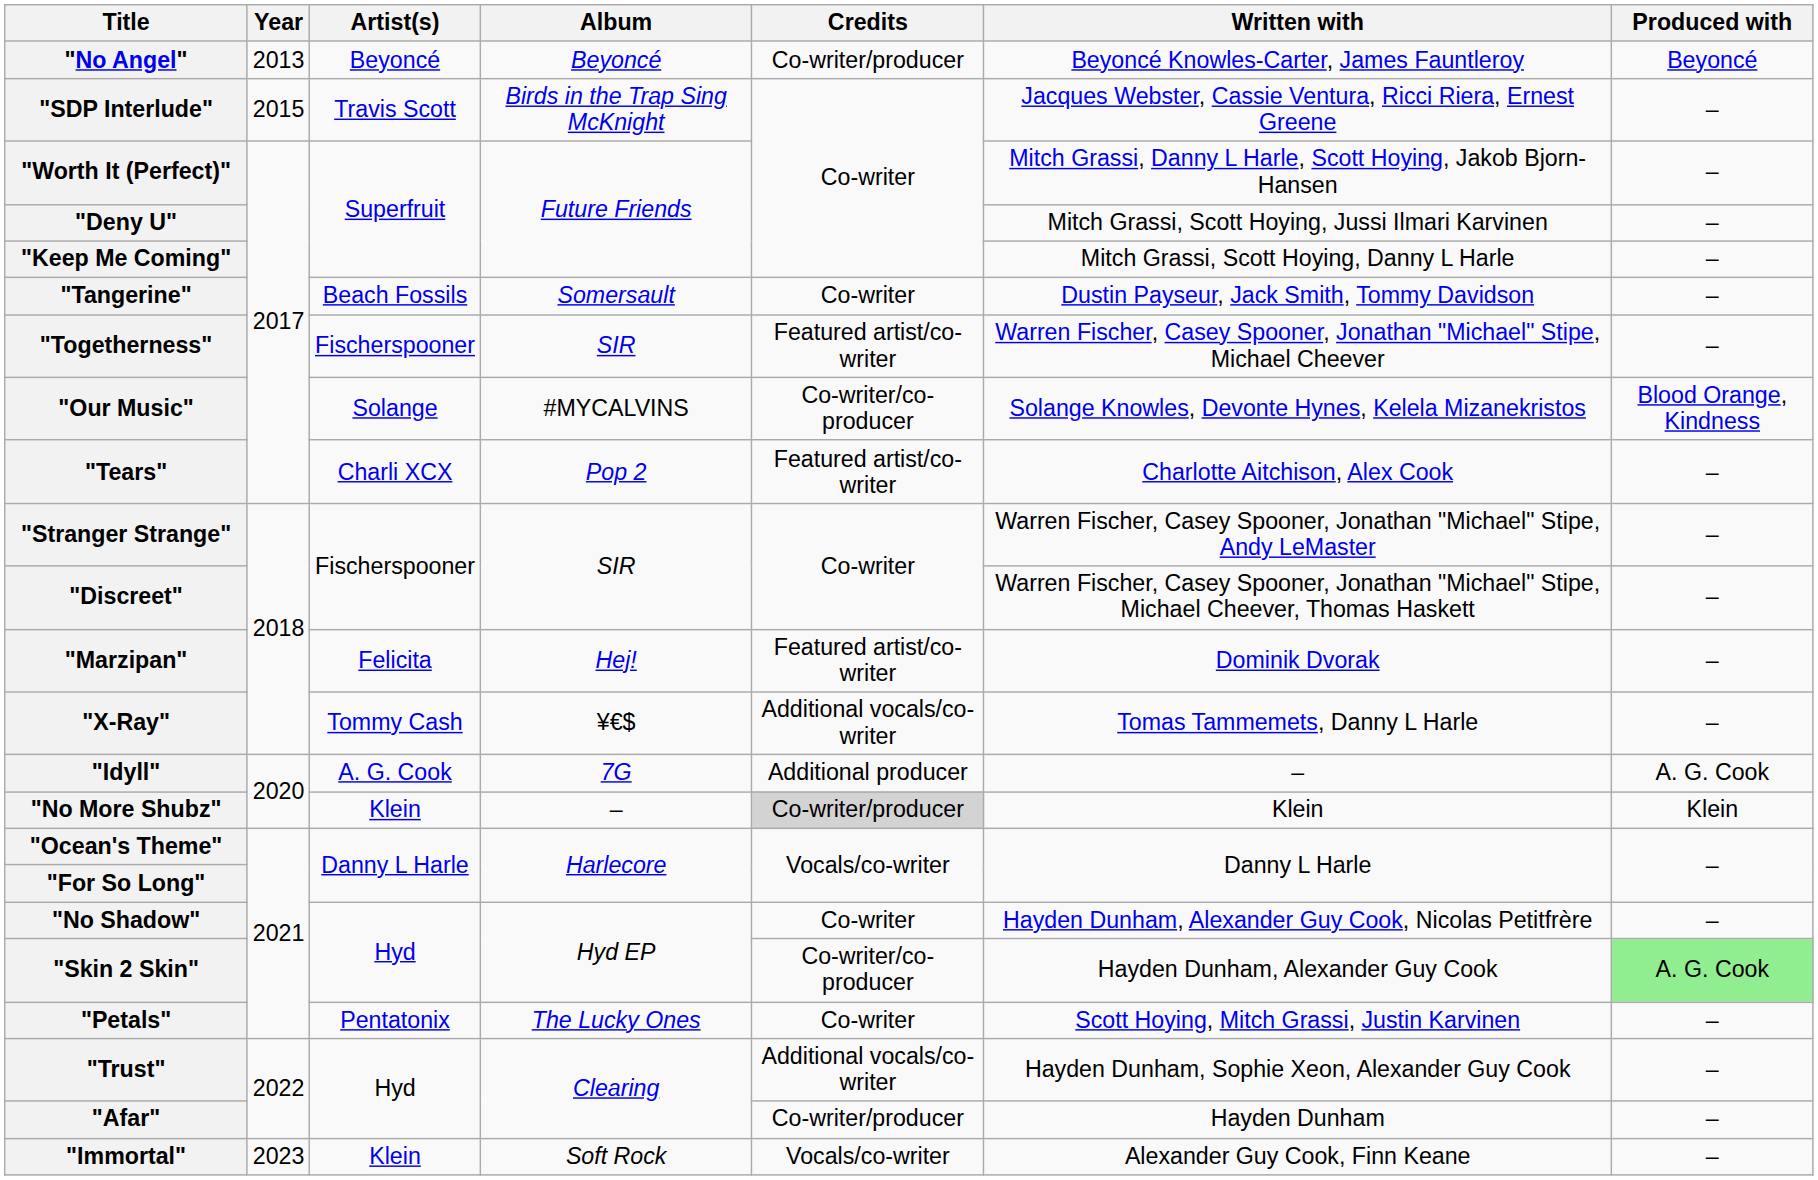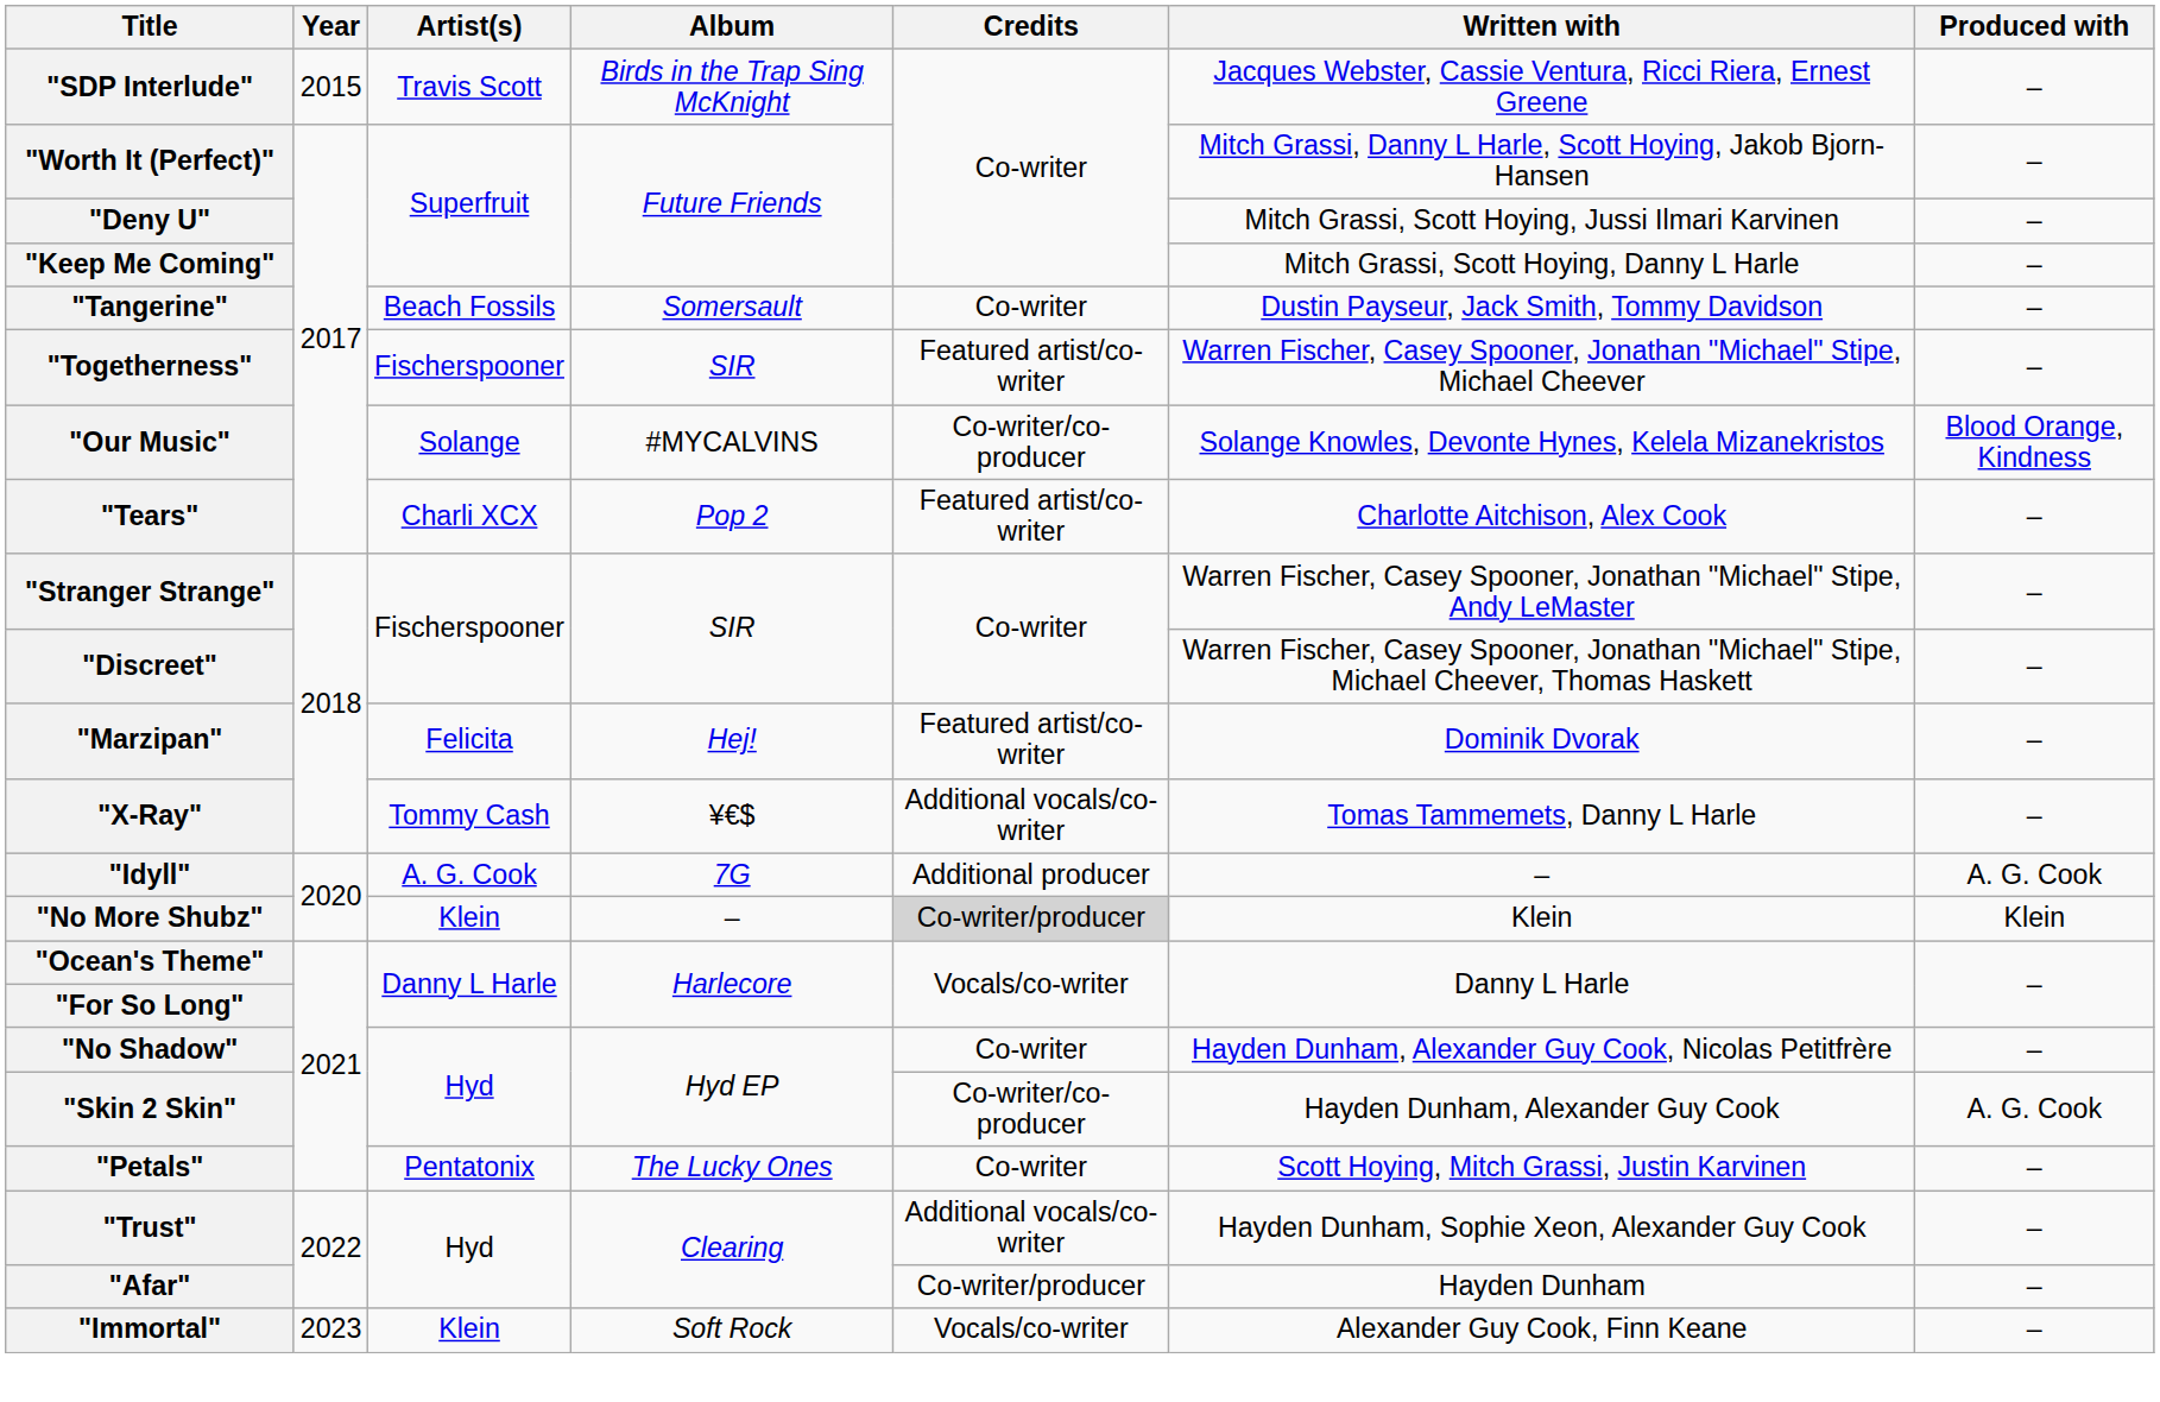 <table class="wikitable plainrowheaders" style="text-align:center;">
 <tr>
 <th scope="col" style="width:160px;">Title</th>
 <th scope="col">Year</th>
 <th scope="col">Artist(s)</th>
 <th scope="col" style="width:180px;">Album</th>
 <th scope="col">Credits</th>
 <th scope="col">Written with</th>
 <th scope="col">Produced with</th>
-</tr>
-<tr>
-<th scope="row">"<a href='#'>No Angel</a>"</th>
-<td>2013</td>
-<td><a href='#'>Beyoncé</a></td>
-<td><em><a href='#'>Beyoncé</a></em></td>
-<td>Co-writer/producer</td>
-<td><a href='#'>Beyoncé Knowles-Carter</a>, <a href='#'>James Fauntleroy</a></td>
-<td><a href='#'>Beyoncé</a></td>
 </tr>
 <tr>
 <th scope="row">"SDP Interlude"</th>
 <td>2015</td>
 <td><a href='#'>Travis Scott</a></td>
 <td><em><a href='#'>Birds in the Trap Sing McKnight</a></em></td>
 <td rowspan="4">Co-writer</td>
 <td><a href='#'>Jacques Webster</a>, <a href='#'>Cassie Ventura</a>, <a href='#'>Ricci Riera</a>, <a href='#'>Ernest Greene</a></td>
 <td>–</td>
 </tr>
 <tr>
 <th scope="row">"Worth It (Perfect)"</th>
 <td rowspan="7">2017</td>
 <td rowspan="3"><a href='#'>Superfruit</a></td>
 <td rowspan="3"><em><a href='#'>Future Friends</a></em></td>
 <td><a href='#'>Mitch Grassi</a>, <a href='#'>Danny L Harle</a>, <a href='#'>Scott Hoying</a>, Jakob Bjorn-Hansen</td>
 <td>–</td>
 </tr>
 <tr>
 <th scope="row">"Deny U"</th>
 <td>Mitch Grassi, Scott Hoying, Jussi Ilmari Karvinen</td>
 <td>–</td>
 </tr>
 <tr>
 <th scope="row">"Keep Me Coming"</th>
 <td>Mitch Grassi, Scott Hoying, Danny L Harle</td>
 <td>–</td>
 </tr>
 <tr>
 <th scope="row">"Tangerine"<br></th>
 <td><a href='#'>Beach Fossils</a></td>
 <td><em><a href='#'>Somersault</a></em></td>
 <td>Co-writer</td>
 <td><a href='#'>Dustin Payseur</a>, <a href='#'>Jack Smith</a>, <a href='#'>Tommy Davidson</a></td>
 <td>–</td>
 </tr>
 <tr>
 <th scope="row">"Togetherness"<br></th>
 <td><a href='#'>Fischerspooner</a></td>
 <td><em><a href='#'>SIR</a></em></td>
 <td>Featured artist/co-writer</td>
 <td><a href='#'>Warren Fischer</a>, <a href='#'>Casey Spooner</a>, <a href='#'>Jonathan "Michael" Stipe</a>, Michael Cheever</td>
 <td>–</td>
 </tr>
 <tr>
 <th scope="row">"Our Music"<br></th>
 <td><a href='#'>Solange</a></td>
 <td>#MYCALVINS</td>
 <td>Co-writer/co-producer</td>
 <td><a href='#'>Solange Knowles</a>, <a href='#'>Devonte Hynes</a>, <a href='#'>Kelela Mizanekristos</a></td>
 <td><a href='#'>Blood Orange</a>, <a href='#'>Kindness</a></td>
 </tr>
 <tr>
 <th scope="row">"Tears"<br></th>
 <td><a href='#'>Charli XCX</a></td>
 <td><em><a href='#'>Pop 2</a></em></td>
 <td>Featured artist/co-writer</td>
 <td><a href='#'>Charlotte Aitchison</a>, <a href='#'>Alex Cook</a></td>
 <td>–</td>
 </tr>
 <tr>
 <th scope="row">"Stranger Strange"</th>
 <td rowspan="4">2018</td>
 <td rowspan="2">Fischerspooner</td>
 <td rowspan="2"><em>SIR</em></td>
 <td rowspan="2">Co-writer</td>
 <td>Warren Fischer, Casey Spooner, Jonathan "Michael" Stipe, <a href='#'>Andy LeMaster</a></td>
 <td>–</td>
 </tr>
 <tr>
 <th scope="row">"Discreet"</th>
 <td>Warren Fischer, Casey Spooner, Jonathan "Michael" Stipe, Michael Cheever, Thomas Haskett</td>
 <td>–</td>
 </tr>
 <tr>
 <th scope="row">"Marzipan"<br></th>
 <td><a href='#'>Felicita</a></td>
 <td><em><a href='#'>Hej!</a></em></td>
 <td>Featured artist/co-writer</td>
 <td><a href='#'>Dominik Dvorak</a></td>
 <td>–</td>
 </tr>
 <tr>
 <th scope="row">"X-Ray"</th>
 <td><a href='#'>Tommy Cash</a></td>
 <td>¥€$</td>
 <td>Additional vocals/co-writer</td>
 <td><a href='#'>Tomas Tammemets</a>, Danny L Harle</td>
 <td>–</td>
 </tr>
 <tr>
 <th scope="row">"Idyll"</th>
 <td rowspan="2">2020</td>
 <td><a href='#'>A. G. Cook</a></td>
 <td><em><a href='#'>7G</a></em></td>
 <td>Additional producer</td>
 <td>–</td>
 <td>A. G. Cook</td>
 </tr>
 <tr>
 <th scope="row">"No More Shubz"</th>
 <td><a href='#'>Klein</a></td>
 <td>–</td>
 <td style="background: lightgrey;">Co-writer/producer</td>
 <td>Klein</td>
 <td>Klein</td>
 </tr>
 <tr>
 <th scope="row">"Ocean's Theme"</th>
 <td rowspan="5">2021</td>
 <td rowspan="2"><a href='#'>Danny L Harle</a></td>
 <td rowspan="2"><em><a href='#'>Harlecore</a></em></td>
 <td rowspan="2">Vocals/co-writer</td>
 <td rowspan="2">Danny L Harle</td>
 <td rowspan="2">–</td>
 </tr>
 <tr>
 <th scope="row">"For So Long"</th>
 </tr>
 <tr>
 <th scope="row">"No Shadow"</th>
 <td rowspan="2"><a href='#'>Hyd</a></td>
 <td rowspan="2"><em>Hyd EP</em></td>
 <td>Co-writer</td>
 <td><a href='#'>Hayden Dunham</a>, <a href='#'>Alexander Guy Cook</a>, Nicolas Petitfrère</td>
 <td>–</td>
 </tr>
 <tr>
 <th scope="row">"Skin 2 Skin"</th>
 <td>Co-writer/co-producer</td>
 <td>Hayden Dunham, Alexander Guy Cook</td>
-<td style="background: lightgreen;">A. G. Cook</td>
+<td>A. G. Cook</td>
 </tr>
 <tr>
 <th scope="row">"Petals"</th>
 <td><a href='#'>Pentatonix</a></td>
 <td><em><a href='#'>The Lucky Ones</a></em></td>
 <td>Co-writer</td>
 <td><a href='#'>Scott Hoying</a>, <a href='#'>Mitch Grassi</a>, <a href='#'>Justin Karvinen</a></td>
 <td>–</td>
 </tr>
 <tr>
 <th scope="row">"Trust"</th>
 <td rowspan="2">2022</td>
 <td rowspan="2">Hyd</td>
 <td rowspan="2"><em><a href='#'>Clearing</a></em></td>
 <td>Additional vocals/co-writer</td>
 <td>Hayden Dunham, Sophie Xeon, Alexander Guy Cook</td>
 <td>–</td>
 </tr>
 <tr>
 <th scope="row">"Afar"</th>
 <td>Co-writer/producer</td>
 <td>Hayden Dunham</td>
 <td>–</td>
 </tr>
 <tr>
 <th scope="row">"Immortal"</th>
 <td>2023</td>
 <td><a href='#'>Klein</a></td>
 <td><em>Soft Rock</em></td>
 <td>Vocals/co-writer</td>
 <td>Alexander Guy Cook, Finn Keane</td>
 <td>–</td>
 </tr>
 </table>
